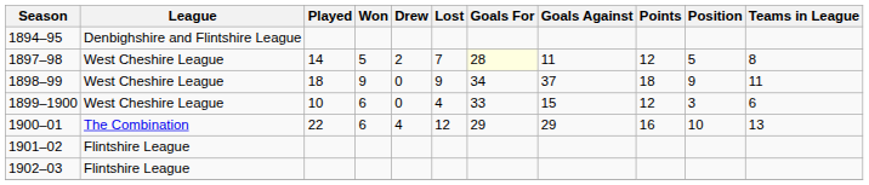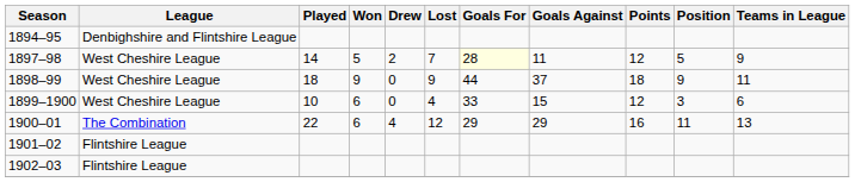 <table class="wikitable">
 <tr>
 <th>Season</th>
 <th>League</th>
 <th>Played</th>
 <th>Won</th>
 <th>Drew</th>
 <th>Lost</th>
 <th>Goals For</th>
 <th>Goals Against</th>
 <th>Points</th>
 <th>Position</th>
 <th>Teams in League</th>
 </tr>
 <tr>
 <td>1894–95</td>
 <td>Denbighshire and Flintshire League</td>
 <td></td>
 <td></td>
 <td></td>
 <td></td>
 <td></td>
 <td></td>
 <td></td>
 <td></td>
 <td></td>
 </tr>
 <tr>
 <td>1897–98</td>
 <td>West Cheshire League</td>
 <td>14</td>
 <td>5</td>
 <td>2</td>
 <td>7</td>
 <td style="background: lightyellow;">28</td>
 <td>11</td>
 <td>12</td>
 <td>5</td>
-<td>8</td>
+<td>9</td>
 </tr>
 <tr>
 <td>1898–99</td>
 <td>West Cheshire League</td>
 <td>18</td>
 <td>9</td>
 <td>0</td>
 <td>9</td>
-<td>34</td>
+<td>44</td>
 <td>37</td>
 <td>18</td>
 <td>9</td>
 <td>11</td>
 </tr>
 <tr>
 <td>1899–1900</td>
 <td>West Cheshire League</td>
 <td>10</td>
 <td>6</td>
 <td>0</td>
 <td>4</td>
 <td>33</td>
 <td>15</td>
 <td>12</td>
 <td>3</td>
 <td>6</td>
 </tr>
 <tr>
 <td>1900–01</td>
 <td><a href='#'>The Combination</a></td>
 <td>22</td>
 <td>6</td>
 <td>4</td>
 <td>12</td>
 <td>29</td>
 <td>29</td>
 <td>16</td>
-<td>10</td>
+<td>11</td>
 <td>13</td>
 </tr>
 <tr>
 <td>1901–02</td>
 <td>Flintshire League</td>
 <td></td>
 <td></td>
 <td></td>
 <td></td>
 <td></td>
 <td></td>
 <td></td>
 <td></td>
 <td></td>
 </tr>
 <tr>
 <td>1902–03</td>
 <td>Flintshire League</td>
 <td></td>
 <td></td>
 <td></td>
 <td></td>
 <td></td>
 <td></td>
 <td></td>
 <td></td>
 <td></td>
 </tr>
 <tr>
 </tr>
 </table>
